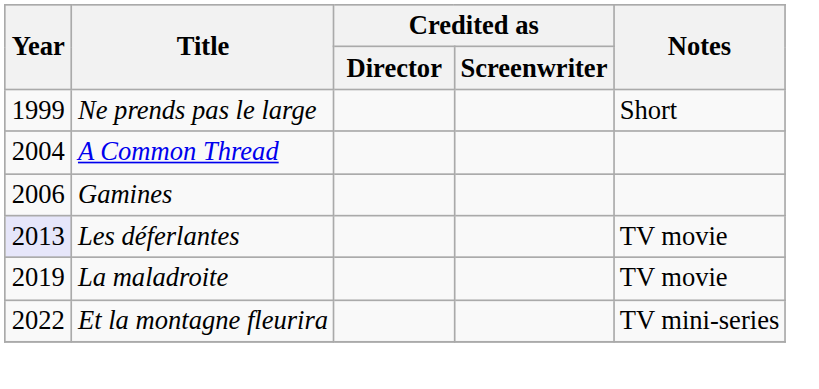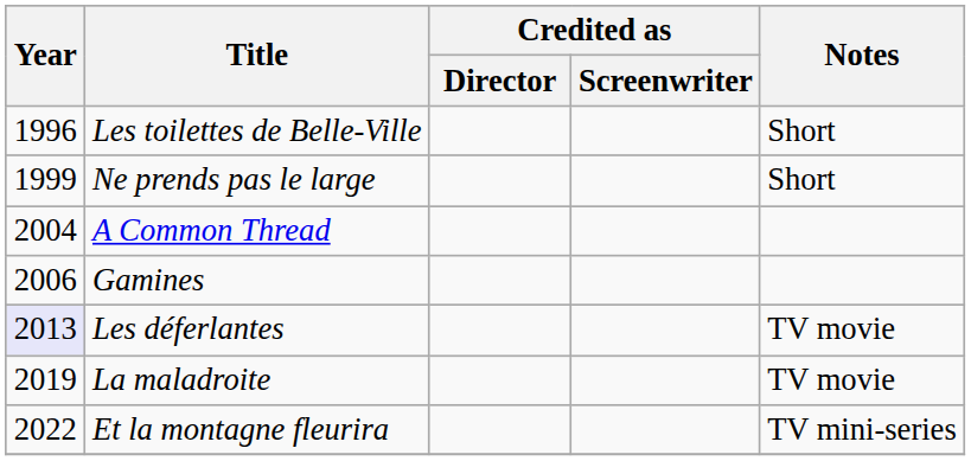 <table class="wikitable sortable">
 <tr>
 <th rowspan=2 width="33">Year</th>
 <th rowspan=2>Title</th>
 <th colspan=2>Credited as</th>
 <th rowspan=2>Notes</th>
 </tr>
 <tr>
 <th width=65>Director</th>
 <th width=65>Screenwriter</th>
+</tr>
+<tr>
+<td align="center">1996</td>
+<td align="left"><em>Les toilettes de Belle-Ville</em></td>
+<td></td>
+<td></td>
+<td>Short</td>
 </tr>
 <tr>
 <td align="center">1999</td>
 <td align="left"><em>Ne prends pas le large</em></td>
 <td></td>
 <td></td>
 <td>Short</td>
 </tr>
 <tr>
 <td align="center">2004</td>
 <td align="left"><em><a href='#'>A Common Thread</a></em></td>
 <td></td>
 <td></td>
 <td></td>
 </tr>
 <tr>
 <td align="center">2006</td>
 <td align="left"><em>Gamines</em></td>
 <td></td>
 <td></td>
 <td></td>
 </tr>
 <tr>
 <td align="center" style="background: lavender;">2013</td>
 <td align="left"><em>Les déferlantes</em></td>
 <td></td>
 <td></td>
 <td>TV movie</td>
 </tr>
 <tr>
 <td align="center">2019</td>
 <td align="left"><em>La maladroite</em></td>
 <td></td>
 <td></td>
 <td>TV movie</td>
 </tr>
 <tr>
 <td align="center">2022</td>
 <td align="left"><em>Et la montagne fleurira</em></td>
 <td></td>
 <td></td>
 <td>TV mini-series</td>
 </tr>
 <tr>
 </tr>
 </table>
